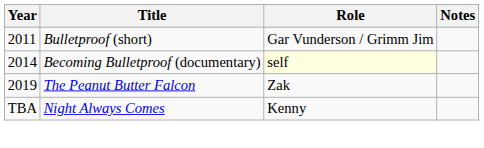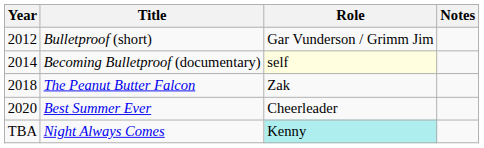 <table class="wikitable sortable">
 <tr>
 <th>Year</th>
 <th>Title</th>
 <th>Role</th>
 <th class="unsortable">Notes</th>
 </tr>
 <tr>
-<td>2011</td>
+<td>2012</td>
 <td><em>Bulletproof</em> (short)</td>
 <td>Gar Vunderson / Grimm Jim</td>
 <td></td>
 </tr>
 <tr>
 <td>2014</td>
 <td><em>Becoming Bulletproof</em> (documentary)</td>
 <td style="background: lightyellow;">self</td>
 <td></td>
 </tr>
 <tr>
-<td>2019</td>
+<td>2018</td>
 <td><em><a href='#'>The Peanut Butter Falcon</a></em></td>
 <td>Zak</td>
 <td></td>
 </tr>
 <tr>
+<td>2020</td>
+<td><em><a href='#'>Best Summer Ever</a></em></td>
+<td>Cheerleader</td>
+<td></td>
+</tr>
+<tr>
 <td>TBA</td>
 <td><em><a href='#'>Night Always Comes</a></em></td>
-<td>Kenny</td>
+<td style="background: paleturquoise;">Kenny</td>
 <td></td>
 </tr>
 </table>
